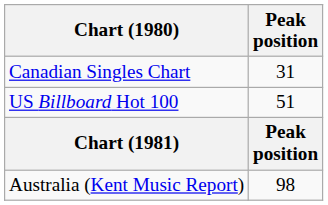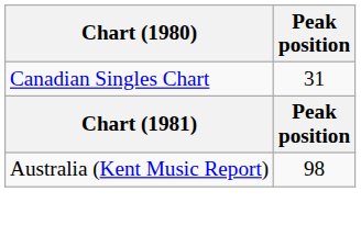 <table class="wikitable sortable plainrowheaders">
 <tr>
 <th>Chart (1980)</th>
 <th>Peak<br>position</th>
 </tr>
 <tr>
 <td align="left"><a href='#'>Canadian Singles Chart</a></td>
 <td style="text-align:center;">31</td>
 </tr>
 <tr>
-<td align="left"><a href='#'>US <em>Billboard</em> Hot 100</a></td>
-<td style="text-align:center;">51</td>
-</tr>
-<tr>
 <th>Chart (1981)</th>
 <th>Peak<br> position</th>
 </tr>
 <tr>
 <td>Australia (<a href='#'>Kent Music Report</a>)</td>
 <td align="center">98</td>
 </tr>
 </table>
